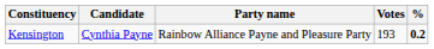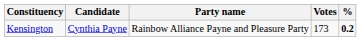 <table class="wikitable">
 <tr>
 <th>Constituency</th>
 <th>Candidate</th>
 <th>Party name</th>
 <th>Votes</th>
 <th>%</th>
 </tr>
 <tr>
 <td><a href='#'>Kensington</a></td>
 <td><a href='#'>Cynthia Payne</a></td>
 <td>Rainbow Alliance Payne and Pleasure Party</td>
-<td>193</td>
+<td>173</td>
 <td><strong>0.2</strong></td>
 </tr>
 </table>
